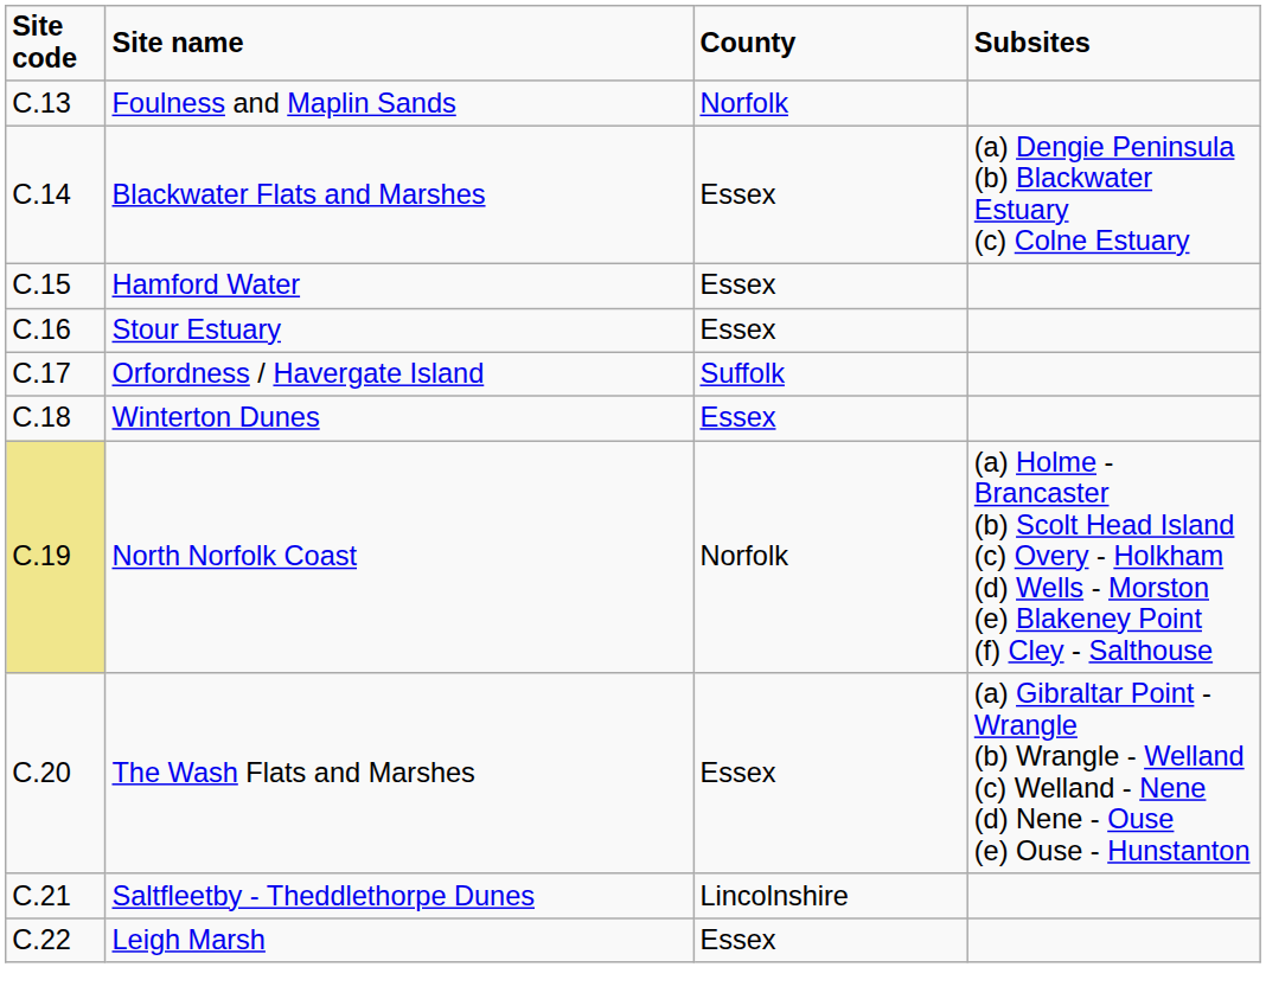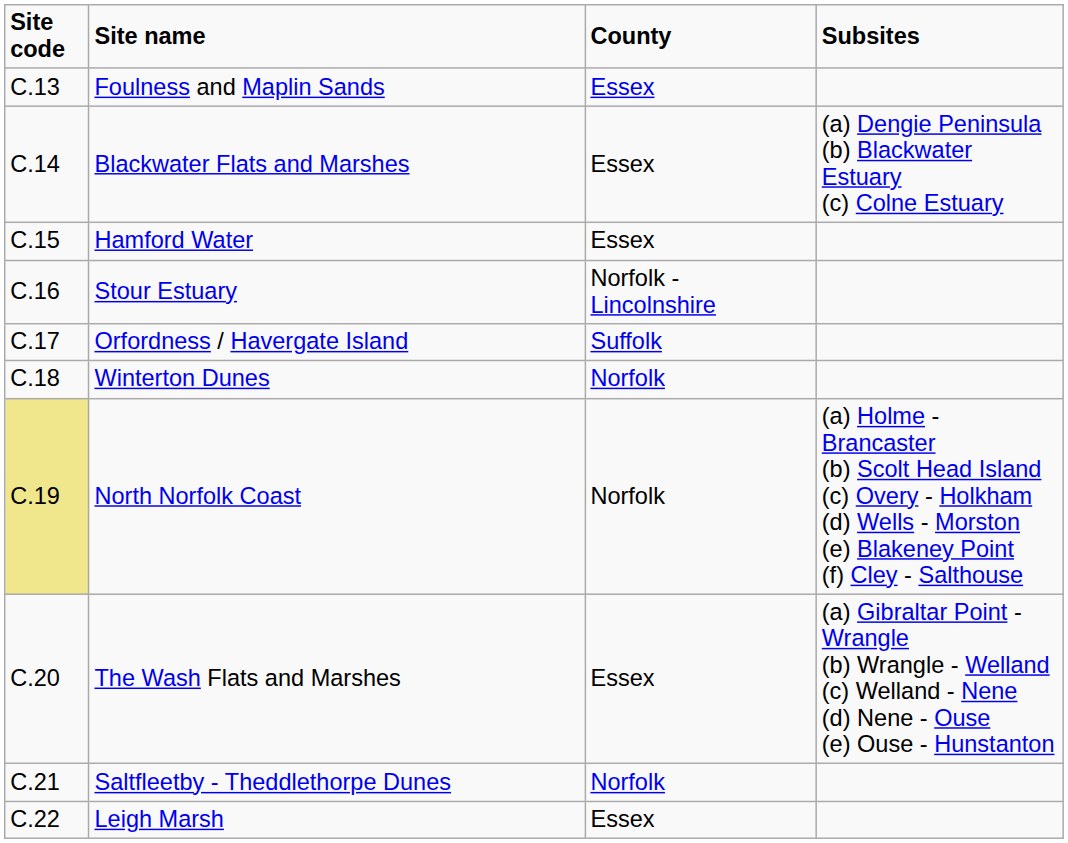 <table class="wikitable">
 <tr>
 <td style="width:50px"><strong>Site code</strong></td>
 <td style="width:330px"><strong>Site name</strong></td>
 <td style="width:150px"><strong>County</strong></td>
 <td style="width:160px"><strong>Subsites</strong></td>
 </tr>
 <tr>
 <td>C.13</td>
 <td><a href='#'>Foulness</a> and <a href='#'>Maplin Sands</a></td>
-<td><a href='#'>Norfolk</a></td>
+<td><a href='#'>Essex</a></td>
 </tr>
 <tr>
 <td>C.14</td>
 <td><a href='#'>Blackwater Flats and Marshes</a></td>
 <td>Essex</td>
 <td>(a) <a href='#'>Dengie Peninsula</a> <br> (b) <a href='#'>Blackwater Estuary</a> <br> (c) <a href='#'>Colne Estuary</a></td>
 </tr>
 <tr>
 <td>C.15</td>
 <td><a href='#'>Hamford Water</a></td>
 <td>Essex</td>
 <td></td>
 </tr>
 <tr>
 <td>C.16</td>
 <td><a href='#'>Stour Estuary</a></td>
-<td>Essex</td>
+<td>Norfolk - <a href='#'>Lincolnshire</a></td>
 <td></td>
 </tr>
 <tr>
 <td>C.17</td>
 <td><a href='#'>Orfordness</a> / <a href='#'>Havergate Island</a></td>
 <td><a href='#'>Suffolk</a></td>
 <td></td>
 </tr>
 <tr>
 <td>C.18</td>
 <td><a href='#'>Winterton Dunes</a></td>
-<td><a href='#'>Essex</a></td>
+<td><a href='#'>Norfolk</a></td>
 <td></td>
 </tr>
 <tr>
 <td style="background: khaki;">C.19</td>
 <td><a href='#'>North Norfolk Coast</a></td>
 <td>Norfolk</td>
 <td>(a) <a href='#'>Holme</a> - <a href='#'>Brancaster</a> <br> (b) <a href='#'>Scolt Head Island</a> <br> (c) <a href='#'>Overy</a> - <a href='#'>Holkham</a> <br> (d) <a href='#'>Wells</a> - <a href='#'>Morston</a> <br> (e) <a href='#'>Blakeney Point</a> <br> (f) <a href='#'>Cley</a> - <a href='#'>Salthouse</a></td>
 </tr>
 <tr>
 <td>C.20</td>
 <td><a href='#'>The Wash</a> Flats and Marshes</td>
 <td>Essex</td>
 <td>(a) <a href='#'>Gibraltar Point</a> - <a href='#'>Wrangle</a> <br> (b) Wrangle - <a href='#'>Welland</a> <br> (c) Welland - <a href='#'>Nene</a> <br> (d) Nene - <a href='#'>Ouse</a> <br> (e) Ouse - <a href='#'>Hunstanton</a></td>
 </tr>
 <tr>
 <td>C.21</td>
 <td><a href='#'>Saltfleetby - Theddlethorpe Dunes</a></td>
-<td>Lincolnshire</td>
+<td><a href='#'>Norfolk</a></td>
 <td></td>
 </tr>
 <tr>
 <td>C.22</td>
 <td><a href='#'>Leigh Marsh</a></td>
 <td>Essex</td>
 <td></td>
 </tr>
 </table>
